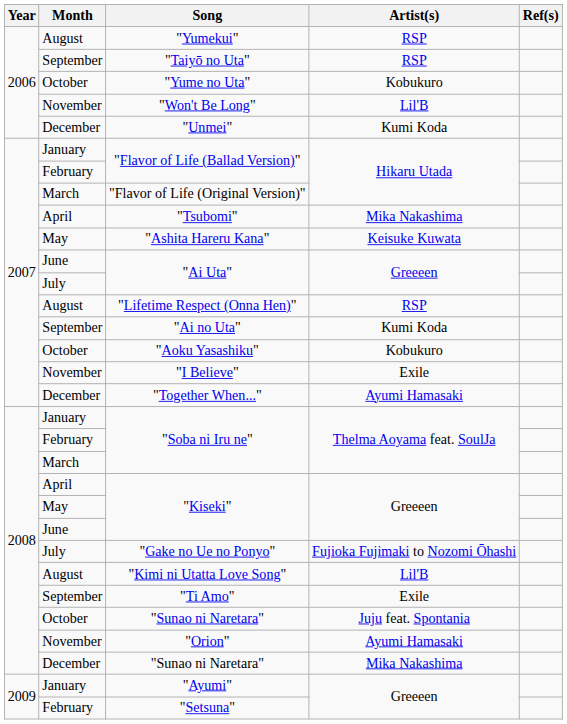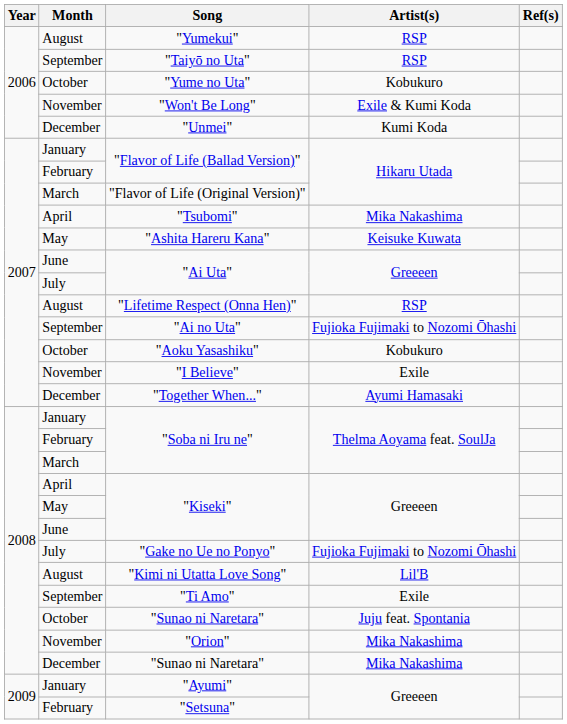 <table class="wikitable">
 <tr>
 <th>Year</th>
 <th>Month</th>
 <th>Song</th>
 <th>Artist(s)</th>
 <th>Ref(s)</th>
 </tr>
 <tr>
 <td rowspan="5">2006</td>
 <td>August</td>
 <td style="text-align: center;">"<a href='#'>Yumekui</a>"</td>
 <td style="text-align: center;"><a href='#'>RSP</a></td>
 <td style="text-align: center;"></td>
 </tr>
 <tr>
 <td>September</td>
 <td style="text-align: center;">"<a href='#'>Taiyō no Uta</a>"</td>
 <td style="text-align: center;"><a href='#'>RSP</a></td>
 <td style="text-align: center;"></td>
 </tr>
 <tr>
 <td>October</td>
 <td style="text-align: center;">"<a href='#'>Yume no Uta</a>"</td>
 <td style="text-align: center;">Kobukuro</td>
 <td style="text-align: center;"></td>
 </tr>
 <tr>
 <td>November</td>
 <td style="text-align: center;">"<a href='#'>Won't Be Long</a>"</td>
-<td style="text-align: center;"><a href='#'>Lil'B</a></td>
+<td style="text-align: center;"><a href='#'>Exile</a> & Kumi Koda</td>
 <td style="text-align: center;"></td>
 </tr>
 <tr>
 <td>December</td>
 <td style="text-align: center;">"<a href='#'>Unmei</a>"</td>
 <td style="text-align: center;">Kumi Koda</td>
 <td style="text-align: center;"></td>
 </tr>
 <tr>
 <td rowspan="12">2007</td>
 <td>January</td>
 <td style="text-align: center;" rowspan="2">"<a href='#'>Flavor of Life (Ballad Version)</a>"</td>
 <td style="text-align: center;" rowspan="3"><a href='#'>Hikaru Utada</a></td>
 <td style="text-align: center;"></td>
 </tr>
 <tr>
 <td>February</td>
 <td style="text-align: center;"></td>
 </tr>
 <tr>
 <td>March</td>
 <td style="text-align: center;" rowspan="1">"Flavor of Life (Original Version)"</td>
 <td style="text-align: center;"></td>
 </tr>
 <tr>
 <td>April</td>
 <td style="text-align: center;">"<a href='#'>Tsubomi</a>"</td>
 <td style="text-align: center;"><a href='#'>Mika Nakashima</a></td>
 <td style="text-align: center;"></td>
 </tr>
 <tr>
 <td>May</td>
 <td style="text-align: center;">"<a href='#'>Ashita Hareru Kana</a>"</td>
 <td style="text-align: center;"><a href='#'>Keisuke Kuwata</a></td>
 <td style="text-align: center;"></td>
 </tr>
 <tr>
 <td>June</td>
 <td style="text-align: center;" rowspan="2">"<a href='#'>Ai Uta</a>"</td>
 <td style="text-align: center;" rowspan="2"><a href='#'>Greeeen</a></td>
 <td style="text-align: center;"></td>
 </tr>
 <tr>
 <td>July</td>
 <td style="text-align: center;"></td>
 </tr>
 <tr>
 <td>August</td>
 <td style="text-align: center;">"<a href='#'>Lifetime Respect (Onna Hen)</a>"</td>
 <td style="text-align: center;"><a href='#'>RSP</a></td>
 <td style="text-align: center;"></td>
 </tr>
 <tr>
 <td>September</td>
 <td style="text-align: center;">"<a href='#'>Ai no Uta</a>"</td>
-<td style="text-align: center;">Kumi Koda</td>
+<td style="text-align: center;"><a href='#'>Fujioka Fujimaki</a> to <a href='#'>Nozomi Ōhashi</a></td>
 <td style="text-align: center;"></td>
 </tr>
 <tr>
 <td>October</td>
 <td style="text-align: center;">"<a href='#'>Aoku Yasashiku</a>"</td>
 <td style="text-align: center;">Kobukuro</td>
 <td style="text-align: center;"></td>
 </tr>
 <tr>
 <td>November</td>
 <td style="text-align: center;">"<a href='#'>I Believe</a>"</td>
 <td style="text-align: center;">Exile</td>
 <td style="text-align: center;"></td>
 </tr>
 <tr>
 <td>December</td>
 <td style="text-align: center;">"<a href='#'>Together When...</a>"</td>
 <td style="text-align: center;"><a href='#'>Ayumi Hamasaki</a></td>
 <td style="text-align: center;"></td>
 </tr>
 <tr>
 <td rowspan="12">2008</td>
 <td>January</td>
 <td style="text-align: center;" rowspan="3">"<a href='#'>Soba ni Iru ne</a>"</td>
 <td style="text-align: center;" rowspan="3"><a href='#'>Thelma Aoyama</a> feat. <a href='#'>SoulJa</a></td>
 <td style="text-align: center;"></td>
 </tr>
 <tr>
 <td>February</td>
 <td style="text-align: center;"></td>
 </tr>
 <tr>
 <td>March</td>
 <td style="text-align: center;"></td>
 </tr>
 <tr>
 <td>April</td>
 <td style="text-align: center;" rowspan="3">"<a href='#'>Kiseki</a>"</td>
 <td style="text-align: center;" rowspan="3">Greeeen</td>
 <td style="text-align: center;"></td>
 </tr>
 <tr>
 <td>May</td>
 <td style="text-align: center;"></td>
 </tr>
 <tr>
 <td>June</td>
 <td style="text-align: center;"></td>
 </tr>
 <tr>
 <td>July</td>
 <td style="text-align: center;">"<a href='#'>Gake no Ue no Ponyo</a>"</td>
 <td style="text-align: center;"><a href='#'>Fujioka Fujimaki</a> to <a href='#'>Nozomi Ōhashi</a></td>
 <td style="text-align: center;"></td>
 </tr>
 <tr>
 <td>August</td>
 <td style="text-align: center;">"<a href='#'>Kimi ni Utatta Love Song</a>"</td>
 <td style="text-align: center;"><a href='#'>Lil'B</a></td>
 <td style="text-align: center;"></td>
 </tr>
 <tr>
 <td>September</td>
 <td style="text-align: center;">"<a href='#'>Ti Amo</a>"</td>
 <td style="text-align: center;">Exile</td>
 <td style="text-align: center;"></td>
 </tr>
 <tr>
 <td>October</td>
 <td style="text-align: center;">"<a href='#'>Sunao ni Naretara</a>"</td>
 <td style="text-align: center;"><a href='#'>Juju</a> feat. <a href='#'>Spontania</a></td>
 <td style="text-align: center;"></td>
 </tr>
 <tr>
 <td>November</td>
 <td style="text-align: center;">"<a href='#'>Orion</a>"</td>
-<td style="text-align: center;"><a href='#'>Ayumi Hamasaki</a></td>
+<td style="text-align: center;"><a href='#'>Mika Nakashima</a></td>
 <td style="text-align: center;"></td>
 </tr>
 <tr>
 <td>December</td>
 <td style="text-align: center;">"Sunao ni Naretara"</td>
 <td style="text-align: center;"><a href='#'>Mika Nakashima</a></td>
 <td style="text-align: center;"></td>
 </tr>
 <tr>
 <td rowspan="2">2009</td>
 <td>January</td>
 <td style="text-align: center;">"<a href='#'>Ayumi</a>"</td>
 <td style="text-align: center;" rowspan="2">Greeeen</td>
 <td style="text-align: center;"></td>
 </tr>
 <tr>
 <td>February</td>
 <td style="text-align: center;">"<a href='#'>Setsuna</a>"</td>
 <td style="text-align: center;"></td>
 </tr>
 </table>
